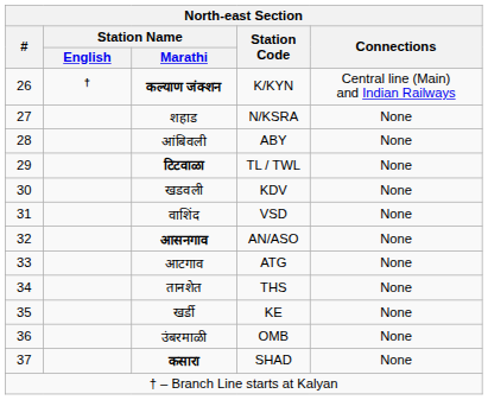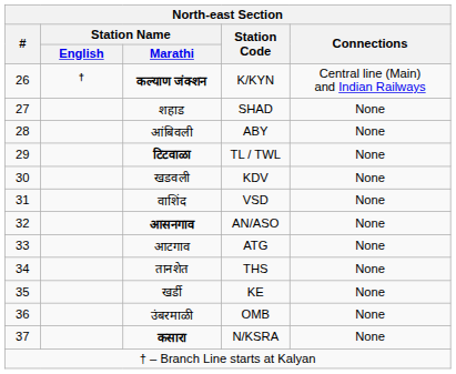 <table class="wikitable" style="text-align:center; width:65%;">
 <tr>
 <th colspan="5"><span><strong>North-east Section</strong></span></th>
 </tr>
 <tr>
 <th rowspan="2" style="width:1%;">#</th>
 <th colspan="2" style="width:5%;">Station Name</th>
 <th rowspan="2" style="width:1%;">Station Code</th>
 <th rowspan="2" style="width:5%;">Connections</th>
 </tr>
 <tr>
 <th><a href='#'>English</a></th>
 <th><a href='#'>Marathi</a></th>
 </tr>
 <tr>
 <td>26</td>
 <td><strong><sup>†</sup></strong></td>
 <td><strong>कल्याण जंक्शन</strong></td>
 <td>K/KYN</td>
 <td>Central line (Main) <br> and <a href='#'>Indian Railways</a></td>
 </tr>
 <tr>
 <td>27</td>
 <td></td>
 <td>शहाड</td>
-<td>N/KSRA</td>
+<td>SHAD</td>
 <td>None</td>
 </tr>
 <tr>
 <td>28</td>
 <td></td>
 <td>आंबिवली</td>
 <td>ABY</td>
 <td>None</td>
 </tr>
 <tr>
 <td>29</td>
 <td><strong></strong></td>
 <td><strong>टिटवाळा</strong></td>
 <td>TL / TWL</td>
 <td>None</td>
 </tr>
 <tr>
 <td>30</td>
 <td></td>
 <td>खडवली</td>
 <td>KDV</td>
 <td>None</td>
 </tr>
 <tr>
 <td>31</td>
 <td></td>
 <td>वाशिंद</td>
 <td>VSD</td>
 <td>None</td>
 </tr>
 <tr>
 <td>32</td>
 <td><strong></strong></td>
 <td><strong>आसनगाव</strong></td>
 <td>AN/ASO</td>
 <td>None</td>
 </tr>
 <tr>
 <td>33</td>
 <td></td>
 <td>आटगाव</td>
 <td>ATG</td>
 <td>None</td>
 </tr>
 <tr>
 <td>34</td>
 <td></td>
 <td>तानशेत</td>
 <td>THS</td>
 <td>None</td>
 </tr>
 <tr>
 <td>35</td>
 <td></td>
 <td>खर्डी</td>
 <td>KE</td>
 <td>None</td>
 </tr>
 <tr>
 <td>36</td>
 <td></td>
 <td>उंबरमाळी</td>
 <td>OMB</td>
 <td>None</td>
 </tr>
 <tr>
 <td>37</td>
 <td><strong></strong></td>
 <td><strong>कसारा</strong></td>
-<td>SHAD</td>
+<td>N/KSRA</td>
 <td>None</td>
 </tr>
 <tr>
 <td colspan="5">† – Branch Line starts at Kalyan</td>
 </tr>
 </table>
